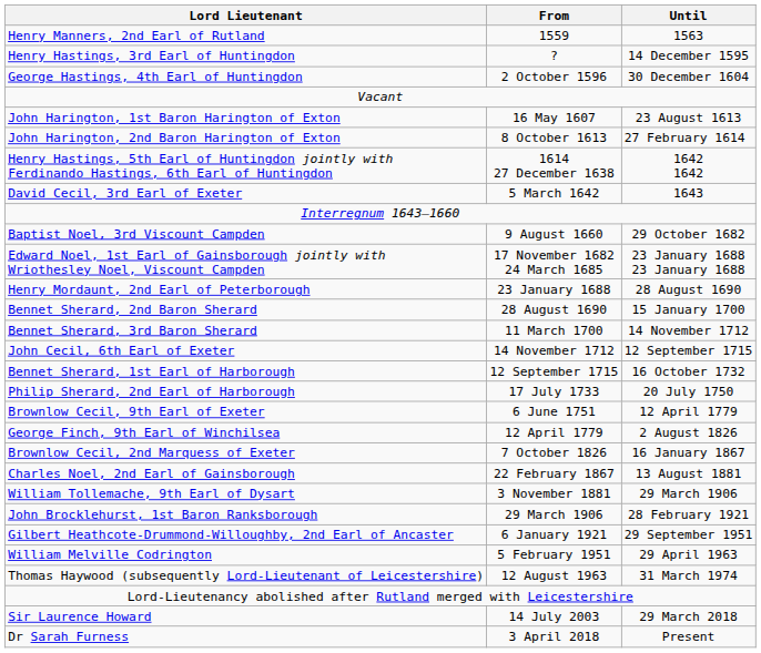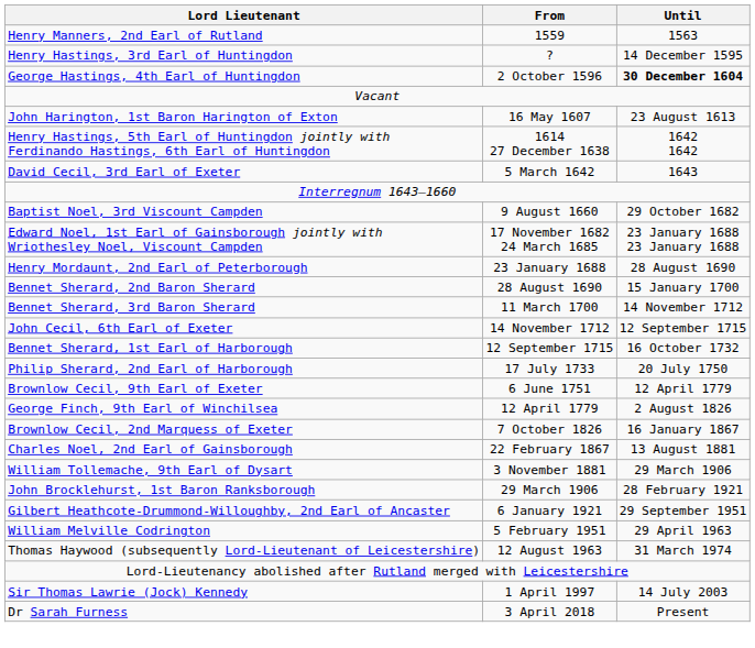 <table class="wikitable">
 <tr>
 <th>Lord Lieutenant</th>
 <th>From</th>
 <th>Until</th>
 </tr>
 <tr>
 <td><a href='#'>Henry Manners, 2nd Earl of Rutland</a></td>
 <td align="center">1559</td>
 <td align="center">1563</td>
 </tr>
 <tr>
 <td><a href='#'>Henry Hastings, 3rd Earl of Huntingdon</a></td>
 <td align="center">?</td>
 <td align="center">14 December 1595</td>
 </tr>
 <tr>
 <td><a href='#'>George Hastings, 4th Earl of Huntingdon</a></td>
 <td align="center">2 October 1596</td>
-<td align="center">30 December 1604</td>
+<td align="center"><strong>30 December 1604</strong></td>
 </tr>
 <tr>
 <td colspan="3" align="center"><em>Vacant</em></td>
 </tr>
 <tr>
 <td><a href='#'>John Harington, 1st Baron Harington of Exton</a></td>
 <td align="center">16 May 1607</td>
 <td align="center">23 August 1613</td>
-</tr>
-<tr>
-<td><a href='#'>John Harington, 2nd Baron Harington of Exton</a></td>
-<td align="center">8 October 1613</td>
-<td>27 February 1614</td>
 </tr>
 <tr>
 <td><a href='#'>Henry Hastings, 5th Earl of Huntingdon</a> <em>jointly with</em><br><a href='#'>Ferdinando Hastings, 6th Earl of Huntingdon</a></td>
 <td align="center">1614<br>27 December 1638</td>
 <td align="center">1642<br>1642</td>
 </tr>
 <tr>
 <td><a href='#'>David Cecil, 3rd Earl of Exeter</a></td>
 <td align="center">5 March 1642</td>
 <td align="center">1643</td>
 </tr>
 <tr>
 <td colspan="3" align="center"><em><a href='#'>Interregnum</a> 1643–1660</em></td>
 </tr>
 <tr>
 <td><a href='#'>Baptist Noel, 3rd Viscount Campden</a></td>
 <td align="center">9 August 1660</td>
 <td align="center">29 October 1682</td>
 </tr>
 <tr>
 <td><a href='#'>Edward Noel, 1st Earl of Gainsborough</a> <em>jointly with</em><br><a href='#'>Wriothesley Noel, Viscount Campden</a></td>
 <td align="center">17 November 1682<br>24 March 1685</td>
 <td align="center">23 January 1688<br>23 January 1688</td>
 </tr>
 <tr>
 <td><a href='#'>Henry Mordaunt, 2nd Earl of Peterborough</a></td>
 <td align="center">23 January 1688</td>
 <td align="center">28 August 1690</td>
 </tr>
 <tr>
 <td><a href='#'>Bennet Sherard, 2nd Baron Sherard</a></td>
 <td align="center">28 August 1690</td>
 <td align="center">15 January 1700</td>
 </tr>
 <tr>
 <td><a href='#'>Bennet Sherard, 3rd Baron Sherard</a></td>
 <td align="center">11 March 1700</td>
 <td align="center">14 November 1712</td>
 </tr>
 <tr>
 <td><a href='#'>John Cecil, 6th Earl of Exeter</a></td>
 <td align="center">14 November 1712</td>
 <td align="center">12 September 1715</td>
 </tr>
 <tr>
 <td><a href='#'>Bennet Sherard, 1st Earl of Harborough</a></td>
 <td align="center">12 September 1715</td>
 <td align="center">16 October 1732</td>
 </tr>
 <tr>
 <td><a href='#'>Philip Sherard, 2nd Earl of Harborough</a></td>
 <td align="center">17 July 1733</td>
 <td align="center">20 July 1750</td>
 </tr>
 <tr>
 <td><a href='#'>Brownlow Cecil, 9th Earl of Exeter</a></td>
 <td align="center">6 June 1751</td>
 <td align="center">12 April 1779</td>
 </tr>
 <tr>
 <td><a href='#'>George Finch, 9th Earl of Winchilsea</a></td>
 <td align="center">12 April 1779</td>
 <td align="center">2 August 1826</td>
 </tr>
 <tr>
 <td><a href='#'>Brownlow Cecil, 2nd Marquess of Exeter</a></td>
 <td align="center">7 October 1826</td>
 <td align="center">16 January 1867</td>
 </tr>
 <tr>
 <td><a href='#'>Charles Noel, 2nd Earl of Gainsborough</a></td>
 <td align="center">22 February 1867</td>
 <td align="center">13 August 1881</td>
 </tr>
 <tr>
 <td><a href='#'>William Tollemache, 9th Earl of Dysart</a></td>
 <td align="center">3 November 1881</td>
 <td align="center">29 March 1906</td>
 </tr>
 <tr>
 <td><a href='#'>John Brocklehurst, 1st Baron Ranksborough</a></td>
 <td align="center">29 March 1906</td>
 <td align="center">28 February 1921</td>
 </tr>
 <tr>
 <td><a href='#'>Gilbert Heathcote-Drummond-Willoughby, 2nd Earl of Ancaster</a></td>
 <td align="center">6 January 1921</td>
 <td align="center">29 September 1951</td>
 </tr>
 <tr>
 <td><a href='#'>William Melville Codrington</a></td>
 <td align="center">5 February 1951</td>
 <td align="center">29 April 1963</td>
 </tr>
 <tr>
 <td>Thomas Haywood (subsequently <a href='#'>Lord-Lieutenant of Leicestershire</a>)</td>
 <td align="center">12 August 1963</td>
 <td align="center">31 March 1974</td>
 </tr>
 <tr>
 <td colspan="3" align="center">Lord-Lieutenancy abolished after <a href='#'>Rutland</a> merged with <a href='#'>Leicestershire</a></td>
 </tr>
 <tr>
-<td><a href='#'>Sir Laurence Howard</a></td>
+<td><a href='#'>Sir Thomas Lawrie (Jock) Kennedy</a></td>
+<td align="center">1 April 1997</td>
 <td align="center">14 July 2003</td>
-<td align="center">29 March 2018</td>
 </tr>
 <tr>
 <td>Dr <a href='#'>Sarah Furness</a></td>
 <td align="center">3 April 2018</td>
 <td align="center">Present</td>
 </tr>
 </table>
